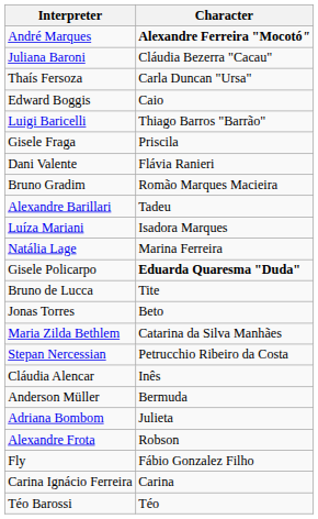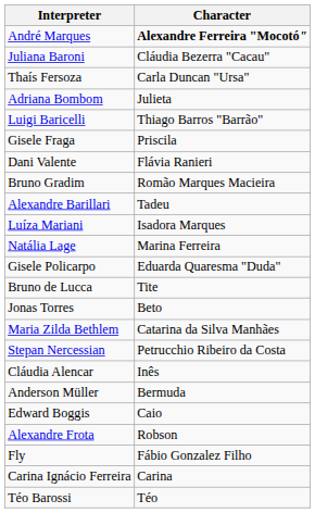 <table class="wikitable">
 <tr>
 <th>Interpreter</th>
 <th>Character</th>
 </tr>
 <tr>
 <td><a href='#'>André Marques</a></td>
 <td><strong>Alexandre Ferreira "Mocotó<em>"</em></strong></td>
 </tr>
 <tr>
 <td><a href='#'>Juliana Baroni</a></td>
 <td>Cláudia Bezerra "Cacau"</td>
 </tr>
 <tr>
 <td>Thaís Fersoza</td>
 <td>Carla Duncan "Ursa"</td>
 </tr>
 <tr>
-<td>Edward Boggis</td>
-<td>Caio</td>
+<td><a href='#'>Adriana Bombom</a></td>
+<td>Julieta</td>
 </tr>
 <tr>
 <td><a href='#'>Luigi Baricelli</a></td>
 <td>Thiago Barros "Barrão"</td>
 </tr>
 <tr>
 <td>Gisele Fraga</td>
 <td>Priscila</td>
 </tr>
 <tr>
 <td>Dani Valente</td>
 <td>Flávia Ranieri</td>
 </tr>
 <tr>
 <td>Bruno Gradim</td>
 <td>Romão Marques Macieira</td>
 </tr>
 <tr>
 <td><a href='#'>Alexandre Barillari</a></td>
 <td>Tadeu</td>
 </tr>
 <tr>
 <td><a href='#'>Luíza Mariani</a></td>
 <td>Isadora Marques</td>
 </tr>
 <tr>
 <td><a href='#'>Natália Lage</a></td>
 <td>Marina Ferreira</td>
 </tr>
 <tr>
 <td>Gisele Policarpo</td>
-<td><strong>Eduarda Quaresma "Duda"</strong></td>
+<td>Eduarda Quaresma "Duda"</td>
 </tr>
 <tr>
 <td>Bruno de Lucca</td>
 <td>Tite</td>
 </tr>
 <tr>
 <td>Jonas Torres</td>
 <td>Beto</td>
 </tr>
 <tr>
 <td><a href='#'>Maria Zilda Bethlem</a></td>
 <td>Catarina da Silva Manhães</td>
 </tr>
 <tr>
 <td><a href='#'>Stepan Nercessian</a></td>
 <td>Petrucchio Ribeiro da Costa</td>
 </tr>
 <tr>
 <td>Cláudia Alencar</td>
 <td>Inês</td>
 </tr>
 <tr>
 <td>Anderson Müller</td>
 <td>Bermuda</td>
 </tr>
 <tr>
-<td><a href='#'>Adriana Bombom</a></td>
-<td>Julieta</td>
+<td>Edward Boggis</td>
+<td>Caio</td>
 </tr>
 <tr>
 <td><a href='#'>Alexandre Frota</a></td>
 <td>Robson</td>
 </tr>
 <tr>
 <td>Fly</td>
 <td>Fábio Gonzalez Filho</td>
 </tr>
 <tr>
 <td>Carina Ignácio Ferreira</td>
 <td>Carina</td>
 </tr>
 <tr>
 <td>Téo Barossi</td>
 <td>Téo</td>
 </tr>
 </table>
